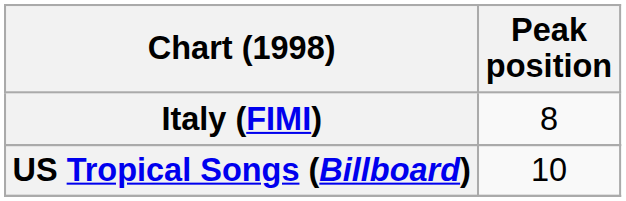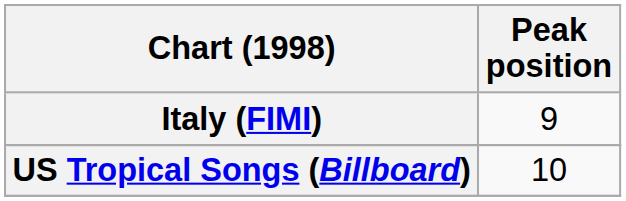 <table class="wikitable sortable plainrowheaders">
 <tr>
 <th align="left">Chart (1998)</th>
 <th align="center">Peak<br>position</th>
 </tr>
 <tr>
 <th scope="row">Italy (<a href='#'>FIMI</a>)</th>
-<td style="text-align:center;">8</td>
+<td style="text-align:center;">9</td>
 </tr>
 <tr>
 </tr>
 <tr>
 </tr>
 <tr>
 </tr>
 <tr>
 </tr>
 <tr>
 <th scope="row">US <a href='#'>Tropical Songs</a> (<em><a href='#'>Billboard</a></em>)</th>
 <td style="text-align:center;">10</td>
 </tr>
 <tr>
 </tr>
 </table>
